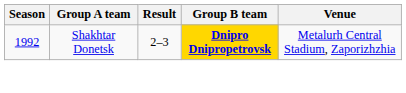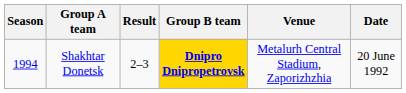 <table class="wikitable" width=75% align=center style="border:2px black; font-size:90%;">
 <tr>
 <th width=8%>Season</th>
 <th width=20%>Group A team</th>
 <th width=10%>Result</th>
 <th width=20%>Group B team</th>
 <th width=28%>Venue</th>
+<th width=14%>Date</th>
 </tr>
 <tr>
-<td align=center><a href='#'>1992</a></td>
+<td align=center><a href='#'>1994</a></td>
 <td align=center><a href='#'>Shakhtar Donetsk</a></td>
 <td align=center>2–3</td>
 <td align=center style="background: gold;"><strong><a href='#'>Dnipro Dnipropetrovsk</a></strong></td>
 <td align=center><a href='#'>Metalurh Central Stadium</a>, <a href='#'>Zaporizhzhia</a></td>
+<td align=center>20 June 1992</td>
 </tr>
 </table>
